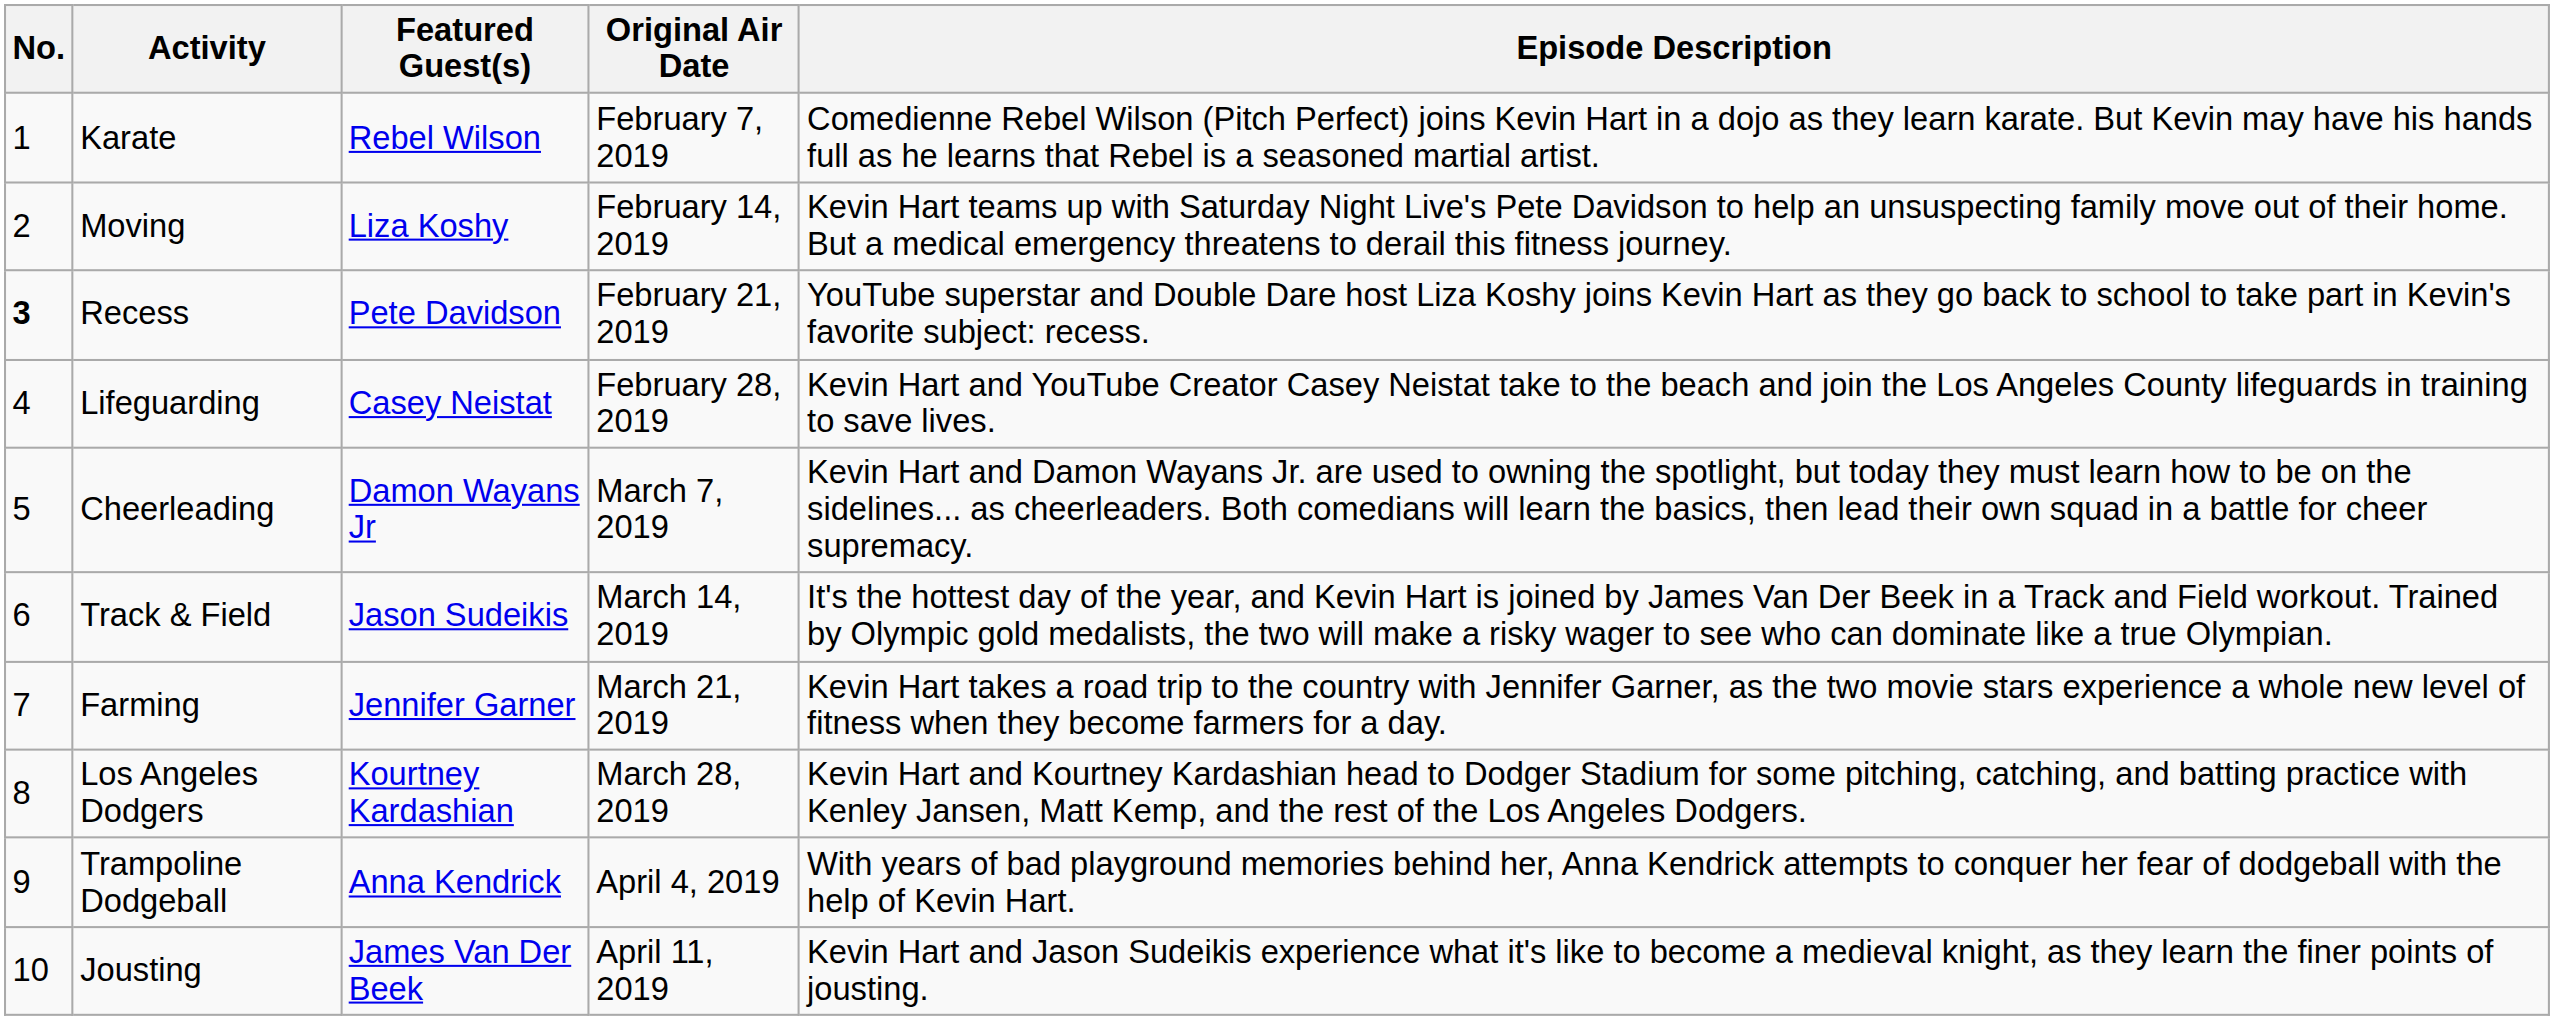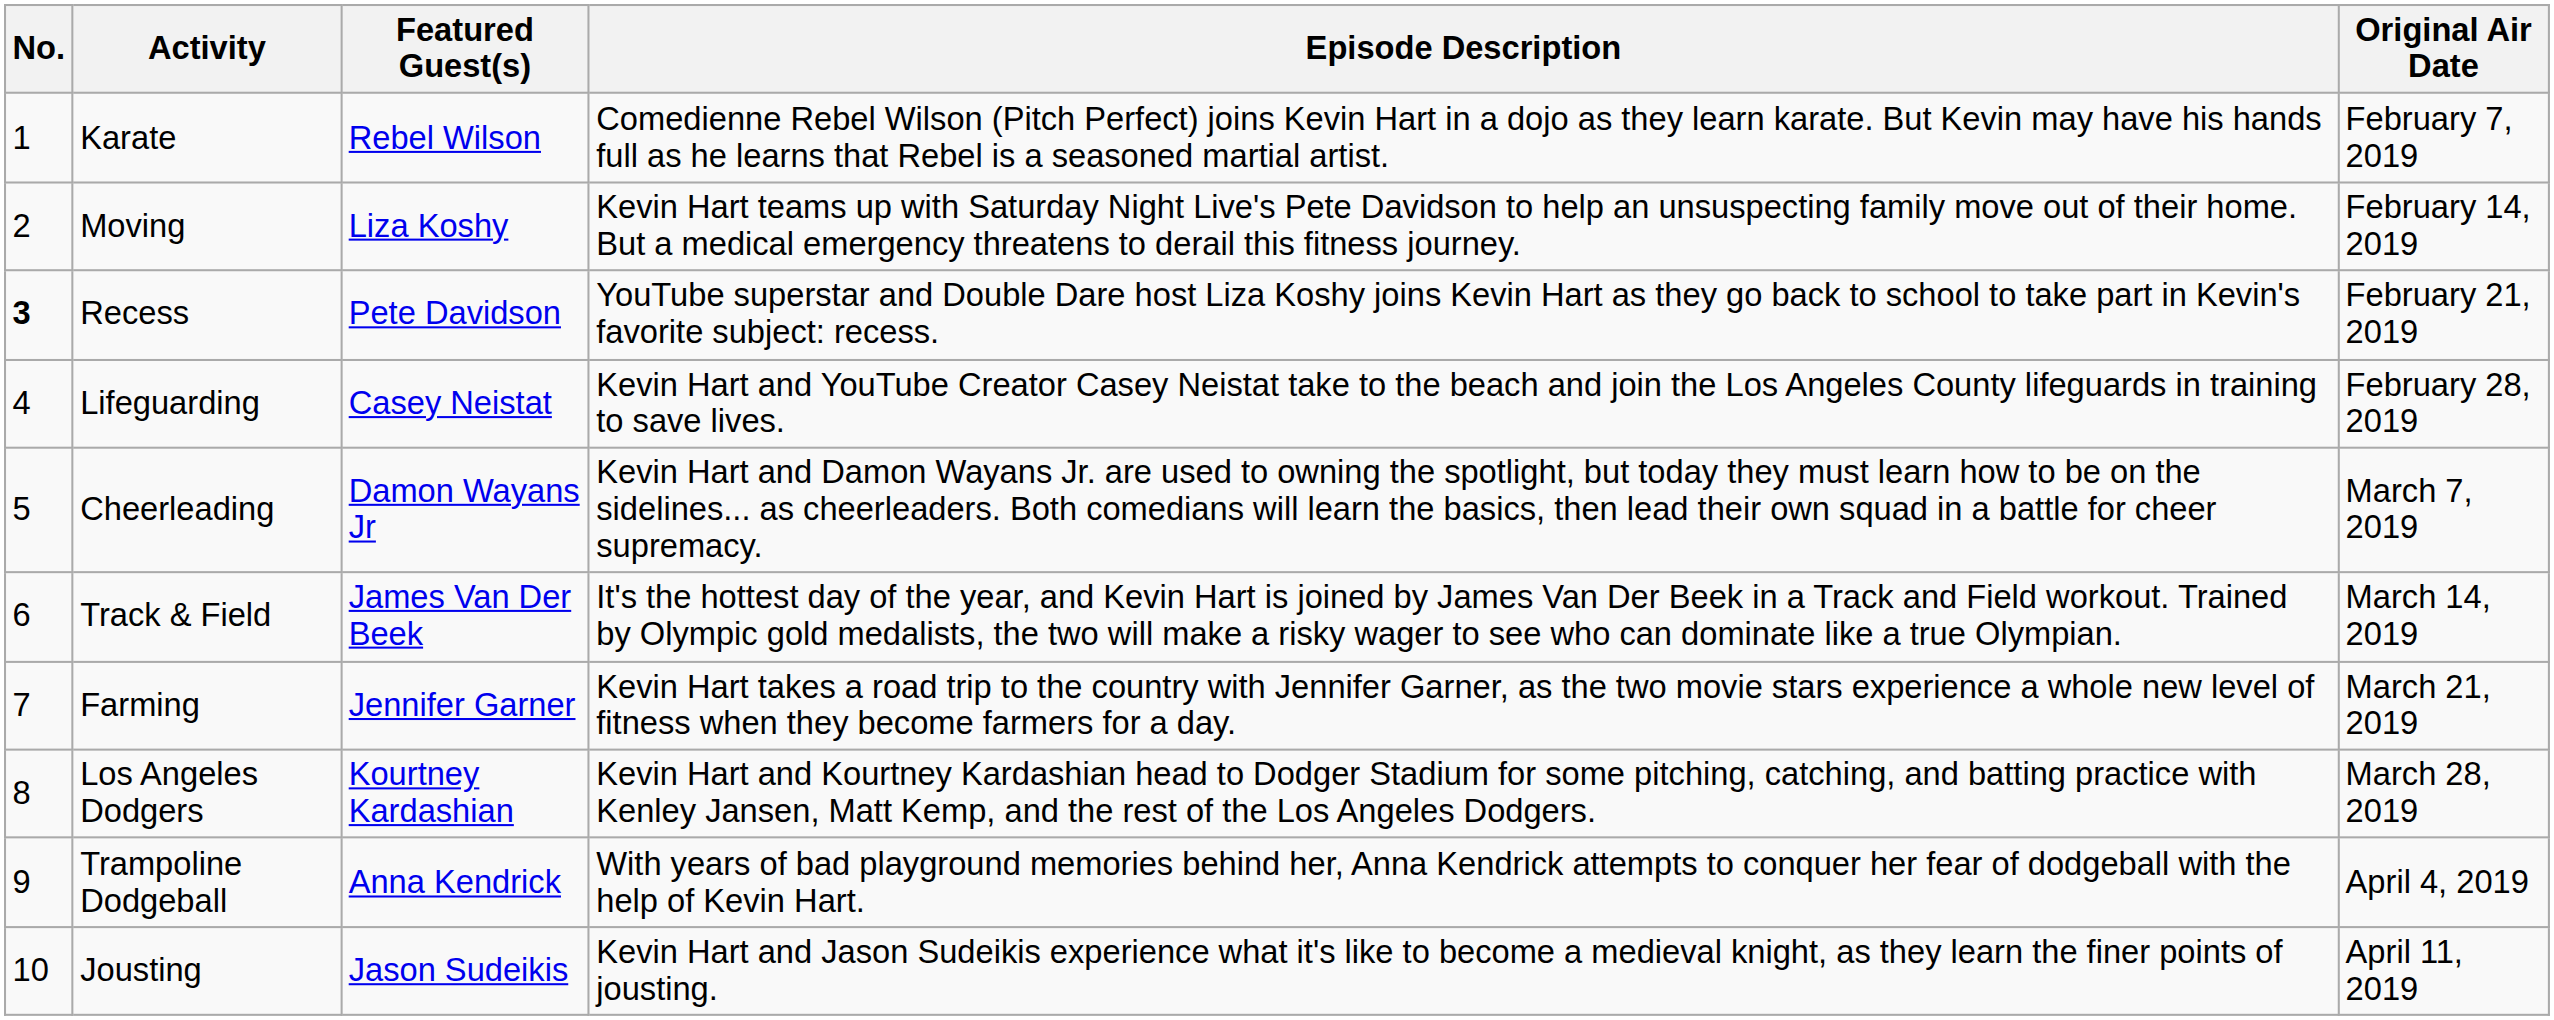 <table class="wikitable">
 <tr>
 <th>No.</th>
 <th>Activity</th>
 <th>Featured Guest(s)</th>
+<th>Episode Description</th>
 <th>Original Air Date</th>
-<th>Episode Description</th>
 </tr>
 <tr>
 <td>1</td>
 <td>Karate</td>
 <td><a href='#'>Rebel Wilson</a></td>
+<td>Comedienne Rebel Wilson (Pitch Perfect) joins Kevin Hart in a dojo as they learn karate. But Kevin may have his hands full as he learns that Rebel is a seasoned martial artist.</td>
 <td>February 7, 2019</td>
-<td>Comedienne Rebel Wilson (Pitch Perfect) joins Kevin Hart in a dojo as they learn karate. But Kevin may have his hands full as he learns that Rebel is a seasoned martial artist.</td>
 </tr>
 <tr>
 <td>2</td>
 <td>Moving</td>
 <td><a href='#'>Liza Koshy</a></td>
+<td>Kevin Hart teams up with Saturday Night Live's Pete Davidson to help an unsuspecting family move out of their home. But a medical emergency threatens to derail this fitness journey.</td>
 <td>February 14, 2019</td>
-<td>Kevin Hart teams up with Saturday Night Live's Pete Davidson to help an unsuspecting family move out of their home. But a medical emergency threatens to derail this fitness journey.</td>
 </tr>
 <tr>
 <td><strong>3</strong></td>
 <td>Recess</td>
 <td><a href='#'>Pete Davidson</a></td>
+<td>YouTube superstar and Double Dare host Liza Koshy joins Kevin Hart as they go back to school to take part in Kevin's favorite subject: recess.</td>
 <td>February 21, 2019</td>
-<td>YouTube superstar and Double Dare host Liza Koshy joins Kevin Hart as they go back to school to take part in Kevin's favorite subject: recess.</td>
 </tr>
 <tr>
 <td>4</td>
 <td>Lifeguarding</td>
 <td><a href='#'>Casey Neistat</a></td>
+<td>Kevin Hart and YouTube Creator Casey Neistat take to the beach and join the Los Angeles County lifeguards in training to save lives.</td>
 <td>February 28, 2019</td>
-<td>Kevin Hart and YouTube Creator Casey Neistat take to the beach and join the Los Angeles County lifeguards in training to save lives.</td>
 </tr>
 <tr>
 <td>5</td>
 <td>Cheerleading</td>
 <td><a href='#'>Damon Wayans Jr</a></td>
+<td>Kevin Hart and Damon Wayans Jr. are used to owning the spotlight, but today they must learn how to be on the sidelines... as cheerleaders. Both comedians will learn the basics, then lead their own squad in a battle for cheer supremacy.</td>
 <td>March 7, 2019</td>
-<td>Kevin Hart and Damon Wayans Jr. are used to owning the spotlight, but today they must learn how to be on the sidelines... as cheerleaders. Both comedians will learn the basics, then lead their own squad in a battle for cheer supremacy.</td>
 </tr>
 <tr>
 <td>6</td>
 <td>Track & Field</td>
-<td><a href='#'>Jason Sudeikis</a></td>
+<td><a href='#'>James Van Der Beek</a></td>
+<td>It's the hottest day of the year, and Kevin Hart is joined by James Van Der Beek in a Track and Field workout. Trained by Olympic gold medalists, the two will make a risky wager to see who can dominate like a true Olympian.</td>
 <td>March 14, 2019</td>
-<td>It's the hottest day of the year, and Kevin Hart is joined by James Van Der Beek in a Track and Field workout. Trained by Olympic gold medalists, the two will make a risky wager to see who can dominate like a true Olympian.</td>
 </tr>
 <tr>
 <td>7</td>
 <td>Farming</td>
 <td><a href='#'>Jennifer Garner</a></td>
+<td>Kevin Hart takes a road trip to the country with Jennifer Garner, as the two movie stars experience a whole new level of fitness when they become farmers for a day.</td>
 <td>March 21, 2019</td>
-<td>Kevin Hart takes a road trip to the country with Jennifer Garner, as the two movie stars experience a whole new level of fitness when they become farmers for a day.</td>
 </tr>
 <tr>
 <td>8</td>
 <td>Los Angeles Dodgers</td>
 <td><a href='#'>Kourtney Kardashian</a></td>
+<td>Kevin Hart and Kourtney Kardashian head to Dodger Stadium for some pitching, catching, and batting practice with Kenley Jansen, Matt Kemp, and the rest of the Los Angeles Dodgers.</td>
 <td>March 28, 2019</td>
-<td>Kevin Hart and Kourtney Kardashian head to Dodger Stadium for some pitching, catching, and batting practice with Kenley Jansen, Matt Kemp, and the rest of the Los Angeles Dodgers.</td>
 </tr>
 <tr>
 <td>9</td>
 <td>Trampoline Dodgeball</td>
 <td><a href='#'>Anna Kendrick</a></td>
+<td>With years of bad playground memories behind her, Anna Kendrick attempts to conquer her fear of dodgeball with the help of Kevin Hart.</td>
 <td>April 4, 2019</td>
-<td>With years of bad playground memories behind her, Anna Kendrick attempts to conquer her fear of dodgeball with the help of Kevin Hart.</td>
 </tr>
 <tr>
 <td>10</td>
 <td>Jousting</td>
-<td><a href='#'>James Van Der Beek</a></td>
+<td><a href='#'>Jason Sudeikis</a></td>
+<td>Kevin Hart and Jason Sudeikis experience what it's like to become a medieval knight, as they learn the finer points of jousting.</td>
 <td>April 11, 2019</td>
-<td>Kevin Hart and Jason Sudeikis experience what it's like to become a medieval knight, as they learn the finer points of jousting.</td>
 </tr>
 </table>
